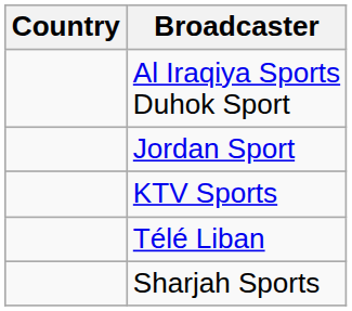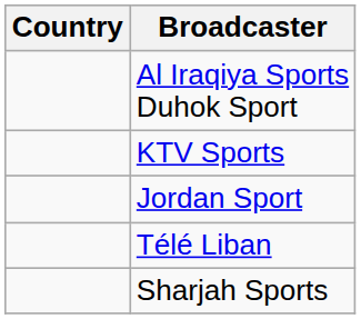 <table class="wikitable">
 <tr>
 <th>Country</th>
 <th>Broadcaster</th>
 </tr>
 <tr>
 <td></td>
 <td><a href='#'>Al Iraqiya Sports</a><br>Duhok Sport</td>
 </tr>
 <tr>
 <td></td>
-<td><a href='#'>Jordan Sport</a></td>
+<td><a href='#'>KTV Sports</a></td>
 </tr>
 <tr>
 <td></td>
-<td><a href='#'>KTV Sports</a></td>
+<td><a href='#'>Jordan Sport</a></td>
 </tr>
 <tr>
 <td></td>
 <td><a href='#'>Télé Liban</a></td>
 </tr>
 <tr>
 <td></td>
 <td>Sharjah Sports</td>
 </tr>
 </table>
